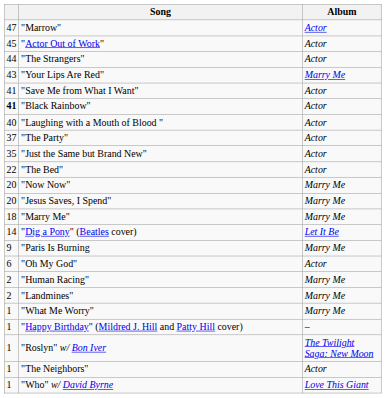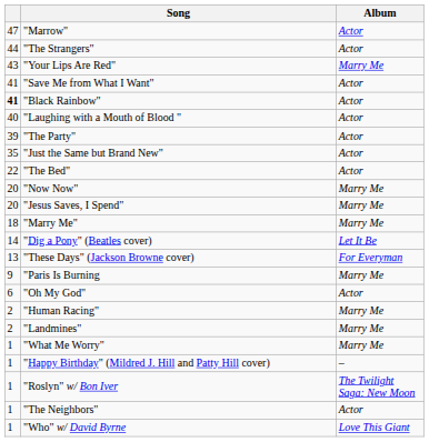 <table class="wikitable sortable plainrowheaders" style="text-align:left;">
 <tr>
 <th scope="col"></th>
 <th scope="col" width="450">Song</th>
 <th scope="col" width="120">Album</th>
 </tr>
 <tr>
 <td>47</td>
 <td>"Marrow"</td>
 <td><em><a href='#'>Actor</a></em></td>
-</tr>
-<tr>
-<td>45</td>
-<td>"<a href='#'>Actor Out of Work</a>"</td>
-<td><em>Actor</em></td>
 </tr>
 <tr>
 <td>44</td>
 <td>"The Strangers"</td>
 <td><em>Actor</em></td>
 </tr>
 <tr>
 <td>43</td>
 <td>"Your Lips Are Red"</td>
 <td><em><a href='#'>Marry Me</a></em></td>
 </tr>
 <tr>
 <td>41</td>
 <td>"Save Me from What I Want"</td>
 <td><em>Actor</em></td>
 </tr>
 <tr>
 <td><strong>41</strong></td>
 <td>"Black Rainbow"</td>
 <td><em>Actor</em></td>
 </tr>
 <tr>
 <td>40</td>
 <td>"Laughing with a Mouth of Blood "</td>
 <td><em>Actor</em></td>
 </tr>
 <tr>
-<td>37</td>
+<td>39</td>
 <td>"The Party"</td>
 <td><em>Actor</em></td>
 </tr>
 <tr>
 <td>35</td>
 <td>"Just the Same but Brand New"</td>
 <td><em>Actor</em></td>
 </tr>
 <tr>
 <td>22</td>
 <td>"The Bed"</td>
 <td><em>Actor</em></td>
 </tr>
 <tr>
 <td>20</td>
 <td>"Now Now"</td>
 <td><em>Marry Me</em></td>
 </tr>
 <tr>
 <td>20</td>
 <td>"Jesus Saves, I Spend"</td>
 <td><em>Marry Me</em></td>
 </tr>
 <tr>
 <td>18</td>
 <td>"Marry Me"</td>
 <td><em>Marry Me</em></td>
 </tr>
 <tr>
 <td>14</td>
 <td>"<a href='#'>Dig a Pony</a>" (<a href='#'>Beatles</a> cover)</td>
 <td><em><a href='#'>Let It Be</a></em></td>
+</tr>
+<tr>
+<td>13</td>
+<td>"These Days" (<a href='#'>Jackson Browne</a> cover)</td>
+<td><em><a href='#'>For Everyman</a></em></td>
 </tr>
 <tr>
 <td>9</td>
 <td>"Paris Is Burning</td>
 <td><em>Marry Me</em></td>
 </tr>
 <tr>
 <td>6</td>
 <td>"Oh My God"</td>
 <td><em>Actor</em></td>
 </tr>
 <tr>
 <td>2</td>
 <td>"Human Racing"</td>
 <td><em>Marry Me</em></td>
 </tr>
 <tr>
 <td>2</td>
 <td>"Landmines"</td>
 <td><em>Marry Me</em></td>
 </tr>
 <tr>
 <td>1</td>
 <td>"What Me Worry"</td>
 <td><em>Marry Me</em></td>
 </tr>
 <tr>
 <td>1</td>
 <td>"<a href='#'>Happy Birthday</a>" (<a href='#'>Mildred J. Hill</a> and <a href='#'>Patty Hill</a> cover)</td>
 <td>–</td>
 </tr>
 <tr>
 <td>1</td>
 <td>"Roslyn" <em>w/ <a href='#'>Bon Iver</a></em></td>
 <td><em><a href='#'>The Twilight Saga: New Moon</a></em></td>
 </tr>
 <tr>
 <td>1</td>
 <td>"The Neighbors"</td>
 <td><em>Actor</em></td>
 </tr>
 <tr>
 <td>1</td>
 <td>"Who" <em>w/ <a href='#'>David Byrne</a></em></td>
 <td><em><a href='#'>Love This Giant</a></em></td>
 </tr>
 </table>
